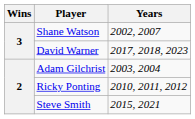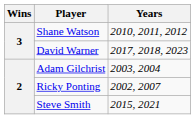 <table class="wikitable" style="font-size: 95%;">
 <tr>
 <th><strong>Wins</strong></th>
 <th><strong>Player</strong></th>
 <th><strong>Years</strong></th>
 </tr>
 <tr>
 <th rowspan="2">3</th>
 <td><a href='#'>Shane Watson</a></td>
-<td><em>2002, 2007</em></td>
+<td><em>2010, 2011, 2012</em></td>
 </tr>
 <tr>
 <td><a href='#'>David Warner</a></td>
 <td><em>2017, 2018, 2023</em></td>
 </tr>
 <tr>
 <th rowspan="4">2</th>
 <td><a href='#'>Adam Gilchrist</a></td>
 <td><em>2003, 2004</em></td>
 </tr>
 <tr>
 <td><a href='#'>Ricky Ponting</a></td>
-<td><em>2010, 2011, 2012</em></td>
+<td><em>2002, 2007</em></td>
 </tr>
 <tr>
 <td><a href='#'>Steve Smith</a></td>
 <td><em>2015, 2021</em></td>
 </tr>
 </table>
